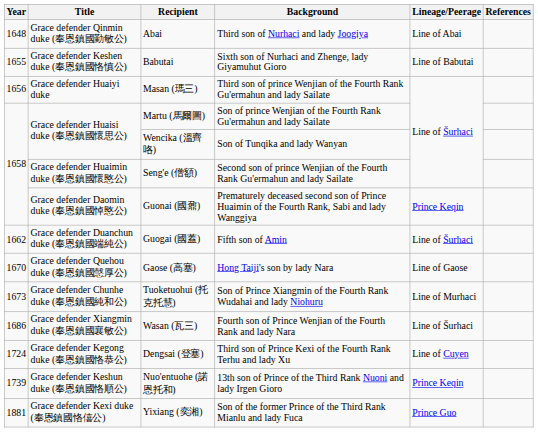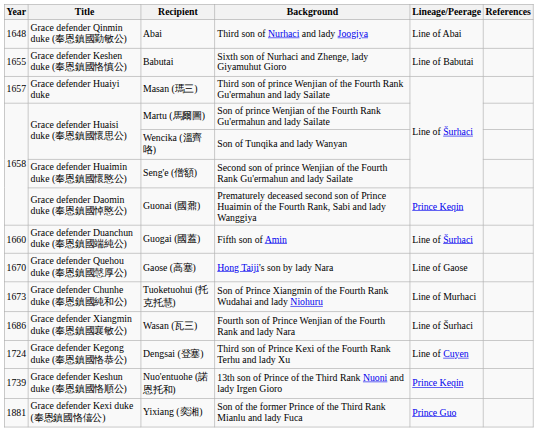 <table class="wikitable">
 <tr>
 <th>Year</th>
 <th>Title</th>
 <th>Recipient</th>
 <th>Background</th>
 <th>Lineage/Peerage</th>
 <th>References</th>
 </tr>
 <tr>
 <td>1648</td>
 <td>Grace defender Qinmin duke (奉恩鎮國勤敏公)</td>
 <td>Abai</td>
 <td>Third son of <a href='#'>Nurhaci</a> and lady <a href='#'>Joogiya</a></td>
 <td>Line of Abai</td>
 <td></td>
 </tr>
 <tr>
 <td>1655</td>
 <td>Grace defender Keshen duke (奉恩鎮國恪慎公)</td>
 <td>Babutai</td>
 <td>Sixth son of Nurhaci and Zhenge, lady Giyamuhut Gioro</td>
 <td>Line of Babutai</td>
 <td></td>
 </tr>
 <tr>
-<td>1656</td>
+<td>1657</td>
 <td>Grace defender Huaiyi duke</td>
 <td>Masan (瑪三)</td>
 <td>Third son of prince Wenjian of the Fourth Rank Gu'ermahun and lady Sailate</td>
 <td rowspan="4">Line of <a href='#'>Šurhaci</a></td>
 <td></td>
 </tr>
 <tr>
 <td rowspan="4">1658</td>
 <td rowspan="2">Grace defender Huaisi duke (奉恩鎮國懷思公)</td>
 <td>Martu (馬爾圖)</td>
 <td>Son of prince Wenjian of the Fourth Rank Gu'ermahun and lady Sailate</td>
 <td></td>
 </tr>
 <tr>
 <td>Wencika (溫齊咯)</td>
 <td>Son of Tunqika and lady Wanyan</td>
 <td></td>
 </tr>
 <tr>
 <td>Grace defender Huaimin duke (奉恩鎮國懷愍公)</td>
 <td>Seng'e (僧額)</td>
 <td>Second son of prince Wenjian of the Fourth Rank Gu'ermahun and lady Sailate</td>
 <td></td>
 </tr>
 <tr>
 <td>Grace defender Daomin duke (奉恩鎮國悼愍公)</td>
 <td>Guonai (國鼐)</td>
 <td>Prematurely deceased second son of Prince Huaimin of the Fourth Rank, Sabi and lady Wanggiya</td>
 <td><a href='#'>Prince Keqin</a></td>
 <td></td>
 </tr>
 <tr>
-<td>1662</td>
+<td>1660</td>
 <td>Grace defender Duanchun duke (奉恩鎮國端純公)</td>
 <td>Guogai (國蓋)</td>
 <td>Fifth son of <a href='#'>Amin</a></td>
 <td>Line of <a href='#'>Šurhaci</a></td>
 <td></td>
 </tr>
 <tr>
 <td>1670</td>
 <td>Grace defender Quehou duke (奉恩鎮國愨厚公)</td>
 <td>Gaose (高塞)</td>
 <td><a href='#'>Hong Taiji</a>'s son by lady Nara</td>
 <td>Line of Gaose</td>
 <td></td>
 </tr>
 <tr>
 <td>1673</td>
 <td>Grace defender Chunhe duke (奉恩鎮國純和公)</td>
 <td>Tuoketuohui (托克托慧)</td>
 <td>Son of Prince Xiangmin of the Fourth Rank Wudahai and lady <a href='#'>Niohuru</a></td>
 <td>Line of Murhaci</td>
 <td></td>
 </tr>
 <tr>
 <td>1686</td>
 <td>Grace defender Xiangmin duke (奉恩鎮國襄敏公)</td>
 <td>Wasan (瓦三)</td>
 <td>Fourth son of Prince Wenjian of the Fourth Rank and lady Nara</td>
 <td>Line of Šurhaci</td>
 <td></td>
 </tr>
 <tr>
 <td>1724</td>
 <td>Grace defender Kegong duke (奉恩鎮國恪恭公)</td>
 <td>Dengsai (登塞)</td>
 <td>Third son of Prince Kexi of the Fourth Rank Terhu and lady Xu</td>
 <td>Line of <a href='#'>Cuyen</a></td>
 <td></td>
 </tr>
 <tr>
 <td>1739</td>
 <td>Grace defender Keshun duke (奉恩鎮國恪順公)</td>
 <td>Nuo'entuohe (諾恩托和)</td>
 <td>13th son of Prince of the Third Rank <a href='#'>Nuoni</a> and lady Irgen Gioro</td>
 <td><a href='#'>Prince Keqin</a></td>
 <td></td>
 </tr>
 <tr>
 <td>1881</td>
 <td>Grace defender Kexi duke (奉恩鎮國恪僖公)</td>
 <td>Yixiang (奕湘)</td>
 <td>Son of the former Prince of the Third Rank Mianlu and lady Fuca</td>
 <td><a href='#'>Prince Guo</a></td>
 <td></td>
 </tr>
 </table>
